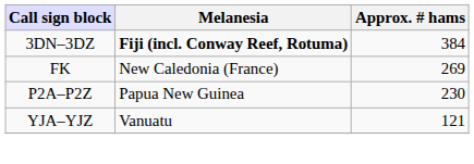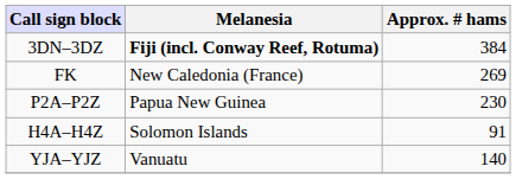 <table class=wikitable style="margin: 1em auto 1em auto;">
 <tr>
 <th style="background: #ddddff;">Call sign block</th>
 <th>Melanesia</th>
 <th>Approx. # hams</th>
 </tr>
 <tr>
 <td align="center">3DN–3DZ</td>
 <td><strong>Fiji (incl. Conway Reef, Rotuma)</strong></td>
 <td align="right">384</td>
 </tr>
 <tr>
 <td align="center">FK</td>
 <td>New Caledonia (France)</td>
 <td align="right">269</td>
 </tr>
 <tr>
 <td align="center">P2A–P2Z</td>
 <td>Papua New Guinea</td>
 <td align="right">230</td>
 </tr>
 <tr>
+<td align="center">H4A–H4Z</td>
+<td>Solomon Islands</td>
+<td align="right">91</td>
+</tr>
+<tr>
 <td align="center">YJA–YJZ</td>
 <td>Vanuatu</td>
-<td align="right">121</td>
+<td align="right">140</td>
 </tr>
 <tr>
 </tr>
 </table>
